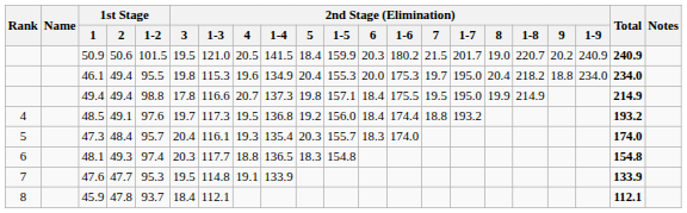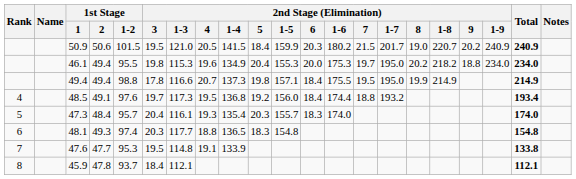 <table class="wikitable sortable" style="text-align:center;">
 <tr>
 <th rowspan=2>Rank</th>
 <th rowspan=2>Name</th>
 <th colspan=3>1st Stage</th>
 <th colspan=14>2nd Stage (Elimination)</th>
 <th rowspan=2>Total</th>
 <th rowspan=2>Notes</th>
 </tr>
 <tr>
 <th>1</th>
 <th>2</th>
 <th>1-2</th>
 <th>3</th>
 <th>1-3</th>
 <th>4</th>
 <th>1-4</th>
 <th>5</th>
 <th>1-5</th>
 <th>6</th>
 <th>1-6</th>
 <th>7</th>
 <th>1-7</th>
 <th>8</th>
 <th>1-8</th>
 <th>9</th>
 <th>1-9</th>
 </tr>
 <tr>
 <td></td>
 <td align=left></td>
 <td>50.9</td>
 <td>50.6</td>
 <td>101.5</td>
 <td>19.5</td>
 <td>121.0</td>
 <td>20.5</td>
 <td>141.5</td>
 <td>18.4</td>
 <td>159.9</td>
 <td>20.3</td>
 <td>180.2</td>
 <td>21.5</td>
 <td>201.7</td>
 <td>19.0</td>
 <td>220.7</td>
 <td>20.2</td>
 <td>240.9</td>
 <td><strong>240.9</strong></td>
 <td></td>
 </tr>
 <tr>
 <td></td>
 <td align=left></td>
 <td>46.1</td>
 <td>49.4</td>
 <td>95.5</td>
 <td>19.8</td>
 <td>115.3</td>
 <td>19.6</td>
 <td>134.9</td>
 <td>20.4</td>
 <td>155.3</td>
 <td>20.0</td>
 <td>175.3</td>
 <td>19.7</td>
 <td>195.0</td>
-<td>20.4</td>
+<td>20.2</td>
 <td>218.2</td>
 <td>18.8</td>
 <td>234.0</td>
 <td><strong>234.0</strong></td>
 <td></td>
 </tr>
 <tr>
 <td></td>
 <td align=left></td>
 <td>49.4</td>
 <td>49.4</td>
 <td>98.8</td>
 <td>17.8</td>
 <td>116.6</td>
 <td>20.7</td>
 <td>137.3</td>
 <td>19.8</td>
 <td>157.1</td>
 <td>18.4</td>
 <td>175.5</td>
 <td>19.5</td>
 <td>195.0</td>
 <td>19.9</td>
 <td>214.9</td>
 <td></td>
 <td></td>
 <td><strong>214.9</strong></td>
 <td></td>
 </tr>
 <tr>
 <td>4</td>
 <td align=left></td>
 <td>48.5</td>
 <td>49.1</td>
 <td>97.6</td>
 <td>19.7</td>
 <td>117.3</td>
 <td>19.5</td>
 <td>136.8</td>
 <td>19.2</td>
 <td>156.0</td>
 <td>18.4</td>
 <td>174.4</td>
 <td>18.8</td>
 <td>193.2</td>
 <td></td>
 <td></td>
 <td></td>
 <td></td>
-<td><strong>193.2</strong></td>
+<td><strong>193.4</strong></td>
 <td></td>
 </tr>
 <tr>
 <td>5</td>
 <td align=left></td>
 <td>47.3</td>
 <td>48.4</td>
 <td>95.7</td>
 <td>20.4</td>
 <td>116.1</td>
 <td>19.3</td>
 <td>135.4</td>
 <td>20.3</td>
 <td>155.7</td>
 <td>18.3</td>
 <td>174.0</td>
 <td></td>
 <td></td>
 <td></td>
 <td></td>
 <td></td>
 <td></td>
 <td><strong>174.0</strong></td>
 <td></td>
 </tr>
 <tr>
 <td>6</td>
 <td align=left></td>
 <td>48.1</td>
 <td>49.3</td>
 <td>97.4</td>
 <td>20.3</td>
 <td>117.7</td>
 <td>18.8</td>
 <td>136.5</td>
 <td>18.3</td>
 <td>154.8</td>
 <td></td>
 <td></td>
 <td></td>
 <td></td>
 <td></td>
 <td></td>
 <td></td>
 <td></td>
 <td><strong>154.8</strong></td>
 <td></td>
 </tr>
 <tr>
 <td>7</td>
 <td align=left></td>
 <td>47.6</td>
 <td>47.7</td>
 <td>95.3</td>
 <td>19.5</td>
 <td>114.8</td>
 <td>19.1</td>
 <td>133.9</td>
 <td></td>
 <td></td>
 <td></td>
 <td></td>
 <td></td>
 <td></td>
 <td></td>
 <td></td>
 <td></td>
 <td></td>
-<td><strong>133.9</strong></td>
+<td><strong>133.8</strong></td>
 <td></td>
 </tr>
 <tr>
 <td>8</td>
 <td align=left></td>
 <td>45.9</td>
 <td>47.8</td>
 <td>93.7</td>
 <td>18.4</td>
 <td>112.1</td>
 <td></td>
 <td></td>
 <td></td>
 <td></td>
 <td></td>
 <td></td>
 <td></td>
 <td></td>
 <td></td>
 <td></td>
 <td></td>
 <td></td>
 <td><strong>112.1</strong></td>
 <td></td>
 </tr>
 </table>
